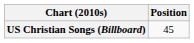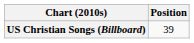 <table class="wikitable plainrowheaders" style="text-align:center">
 <tr>
 <th scope="col">Chart (2010s)</th>
 <th scope="col">Position</th>
 </tr>
 <tr>
 <th scope="row">US Christian Songs (<em>Billboard</em>)</th>
-<td>45</td>
+<td>39</td>
 </tr>
 </table>
